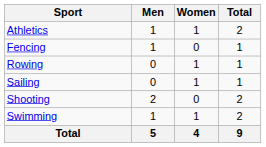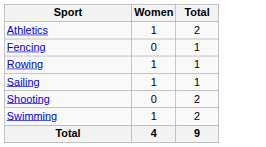 <table class="wikitable sortable" style="text-align:center;">
 <tr>
 <th width=180>Sport</th>
-<th width=55>Men</th>
 <th width=55>Women</th>
 <th width=55>Total</th>
 </tr>
 <tr>
 <td align=left><a href='#'>Athletics</a></td>
 <td>1</td>
-<td>1</td>
 <td>2</td>
 </tr>
 <tr>
 <td align=left><a href='#'>Fencing</a></td>
-<td>1</td>
 <td>0</td>
 <td>1</td>
 </tr>
 <tr>
 <td align=left><a href='#'>Rowing</a></td>
-<td>0</td>
 <td>1</td>
 <td>1</td>
 </tr>
 <tr>
 <td align=left><a href='#'>Sailing</a></td>
-<td>0</td>
 <td>1</td>
 <td>1</td>
 </tr>
 <tr>
 <td align=left><a href='#'>Shooting</a></td>
-<td>2</td>
 <td>0</td>
 <td>2</td>
 </tr>
 <tr>
 <td align=left><a href='#'>Swimming</a></td>
 <td>1</td>
-<td>1</td>
 <td>2</td>
 </tr>
 <tr>
 <th>Total</th>
-<th>5</th>
 <th>4</th>
 <th>9</th>
 </tr>
 </table>
